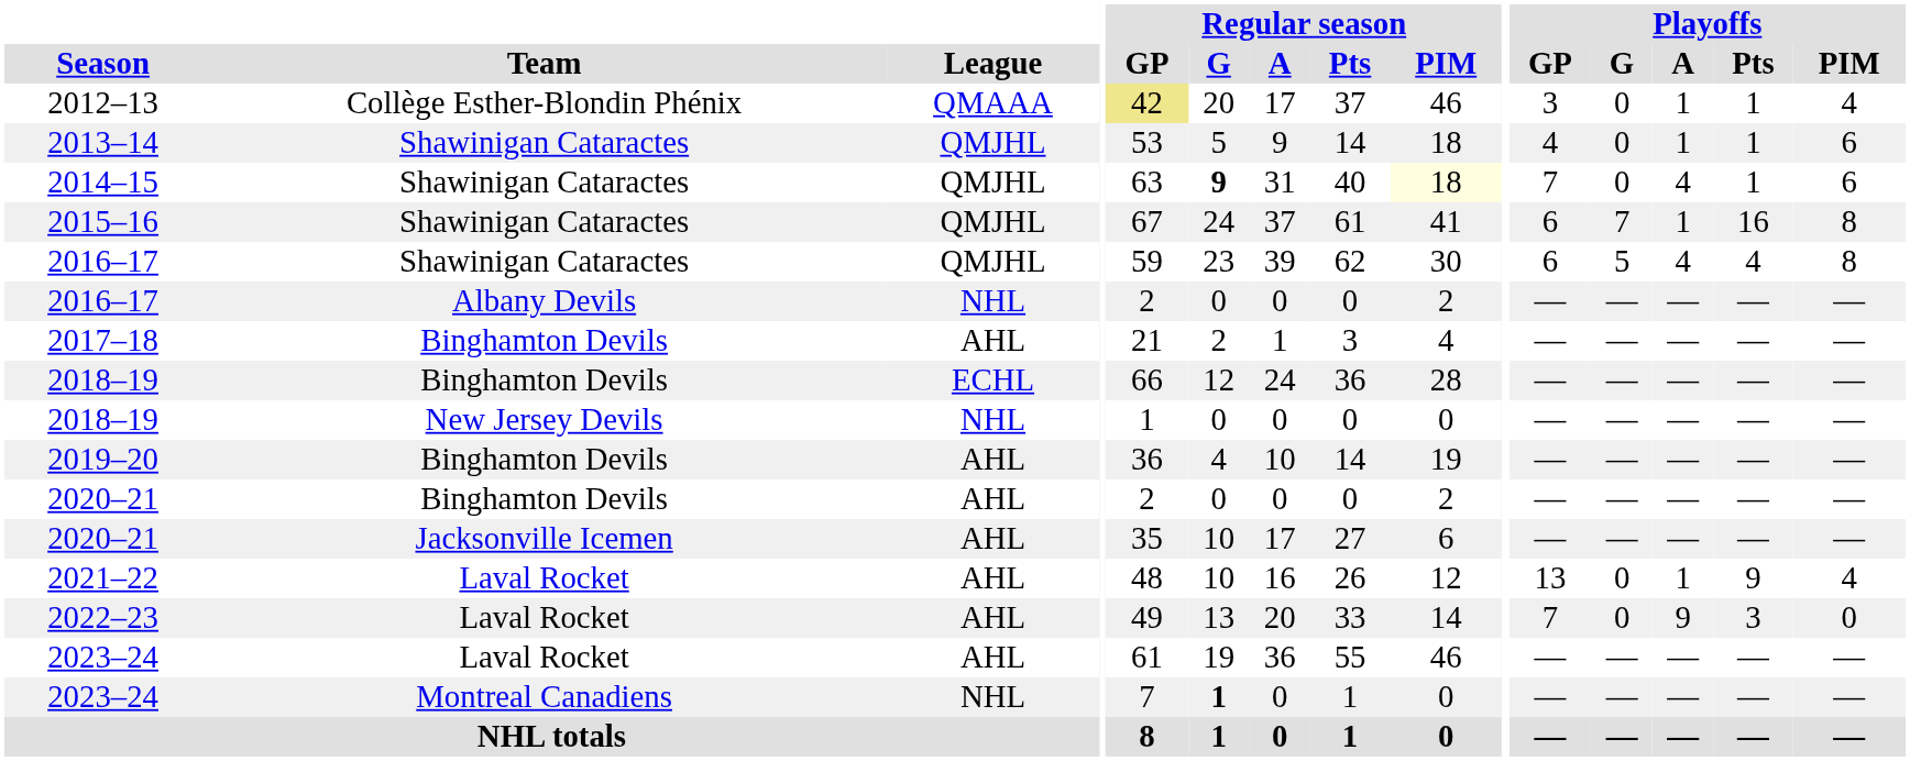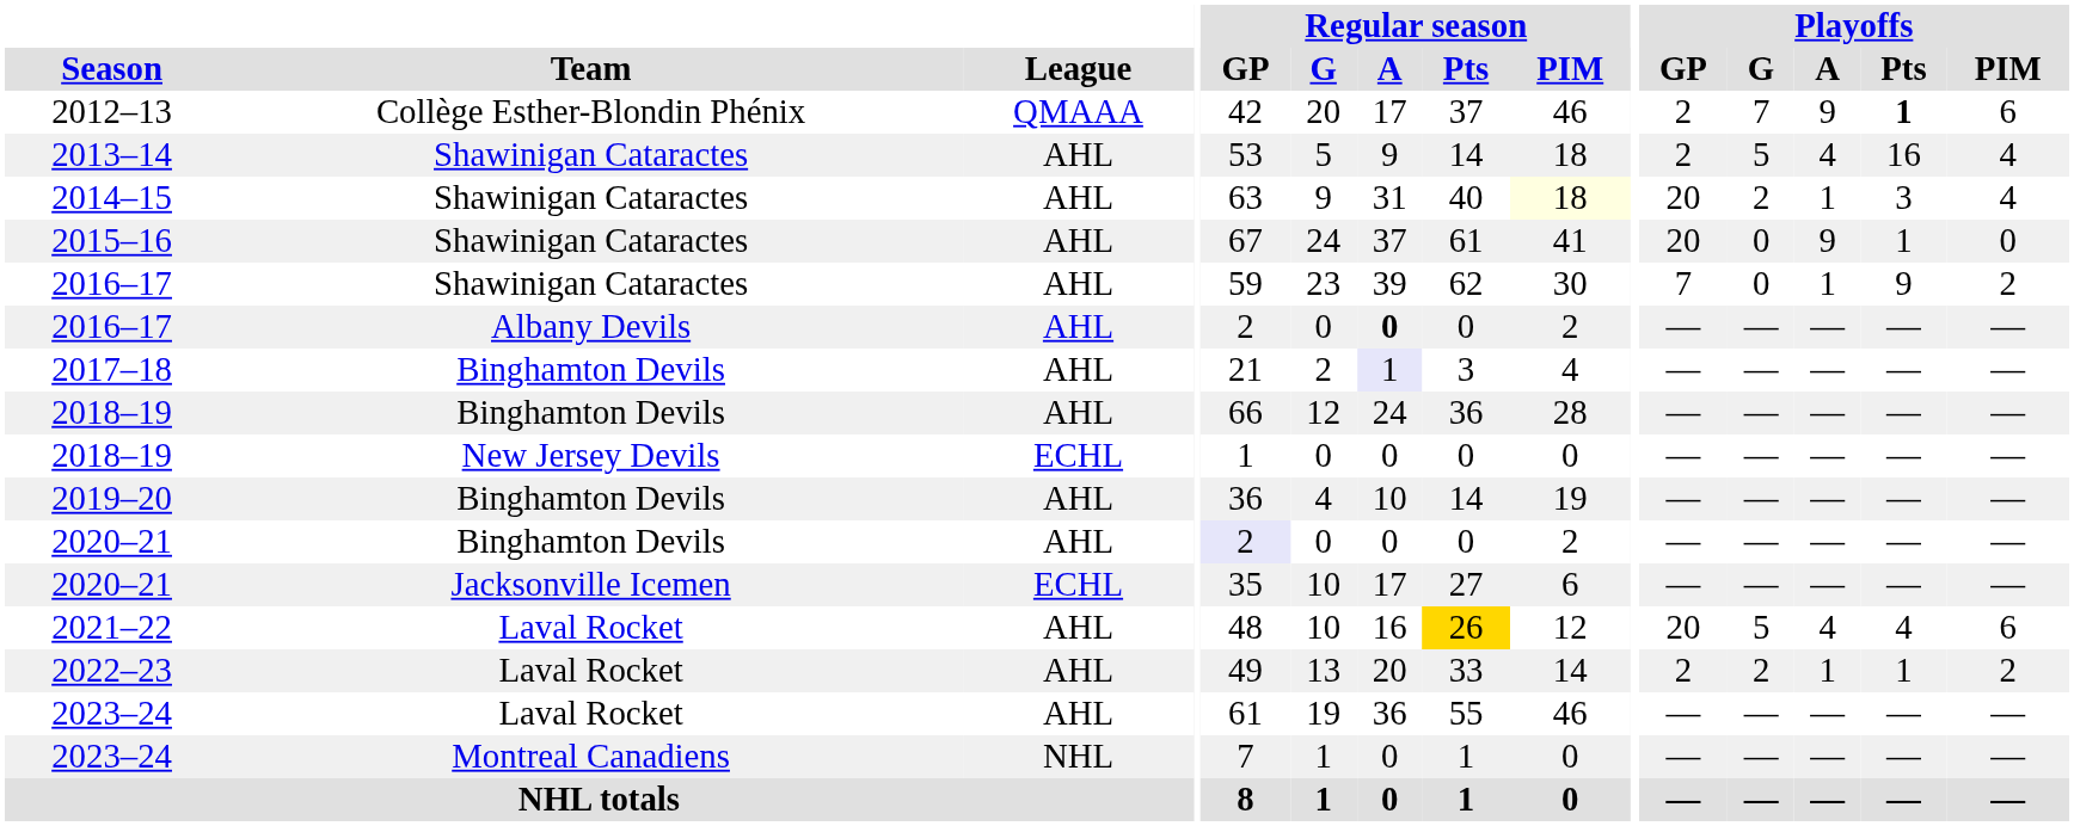 <table border="0" cellpadding="1" cellspacing="0" style="text-align:center; width:60em">
 <tr bgcolor="#e0e0e0">
 <th colspan="3" bgcolor="#ffffff"></th>
 <th rowspan="99" bgcolor="#ffffff"></th>
 <th colspan="5"><a href='#'>Regular season</a></th>
 <th rowspan="99" bgcolor="#ffffff"></th>
 <th colspan="5"><a href='#'>Playoffs</a></th>
 </tr>
 <tr bgcolor="#e0e0e0">
 <th><a href='#'>Season</a></th>
 <th>Team</th>
 <th>League</th>
 <th>GP</th>
 <th><a href='#'>G</a></th>
 <th><a href='#'>A</a></th>
 <th><a href='#'>Pts</a></th>
 <th><a href='#'>PIM</a></th>
 <th>GP</th>
 <th>G</th>
 <th>A</th>
 <th>Pts</th>
 <th>PIM</th>
 </tr>
 <tr>
 <td>2012–13</td>
 <td>Collège Esther-Blondin Phénix</td>
 <td><a href='#'>QMAAA</a></td>
-<td style="background: khaki;">42</td>
+<td>42</td>
 <td>20</td>
 <td>17</td>
 <td>37</td>
 <td>46</td>
-<td>3</td>
-<td>0</td>
-<td>1</td>
-<td>1</td>
-<td>4</td>
+<td>2</td>
+<td>7</td>
+<td>9</td>
+<td><strong>1</strong></td>
+<td>6</td>
 </tr>
 <tr bgcolor="#f0f0f0">
 <td><a href='#'>2013–14</a></td>
 <td><a href='#'>Shawinigan Cataractes</a></td>
-<td><a href='#'>QMJHL</a></td>
+<td>AHL</td>
 <td>53</td>
 <td>5</td>
 <td>9</td>
 <td>14</td>
 <td>18</td>
+<td>2</td>
+<td>5</td>
 <td>4</td>
-<td>0</td>
-<td>1</td>
-<td>1</td>
-<td>6</td>
+<td>16</td>
+<td>4</td>
 </tr>
 <tr>
 <td><a href='#'>2014–15</a></td>
 <td>Shawinigan Cataractes</td>
-<td>QMJHL</td>
+<td>AHL</td>
 <td>63</td>
-<td><strong>9</strong></td>
+<td>9</td>
 <td>31</td>
 <td>40</td>
 <td style="background: lightyellow;">18</td>
-<td>7</td>
-<td>0</td>
+<td>20</td>
+<td>2</td>
+<td>1</td>
+<td>3</td>
 <td>4</td>
-<td>1</td>
-<td>6</td>
 </tr>
 <tr bgcolor="#f0f0f0">
 <td><a href='#'>2015–16</a></td>
 <td>Shawinigan Cataractes</td>
-<td>QMJHL</td>
+<td>AHL</td>
 <td>67</td>
 <td>24</td>
 <td>37</td>
 <td>61</td>
 <td>41</td>
-<td>6</td>
-<td>7</td>
+<td>20</td>
+<td>0</td>
+<td>9</td>
 <td>1</td>
-<td>16</td>
-<td>8</td>
+<td>0</td>
 </tr>
 <tr>
 <td><a href='#'>2016–17</a></td>
 <td>Shawinigan Cataractes</td>
-<td>QMJHL</td>
+<td>AHL</td>
 <td>59</td>
 <td>23</td>
 <td>39</td>
 <td>62</td>
 <td>30</td>
-<td>6</td>
-<td>5</td>
-<td>4</td>
-<td>4</td>
-<td>8</td>
+<td>7</td>
+<td>0</td>
+<td>1</td>
+<td>9</td>
+<td>2</td>
 </tr>
 <tr bgcolor="#f0f0f0">
 <td><a href='#'>2016–17</a></td>
 <td><a href='#'>Albany Devils</a></td>
-<td><a href='#'>NHL</a></td>
+<td><a href='#'>AHL</a></td>
 <td>2</td>
 <td>0</td>
-<td>0</td>
+<td><strong>0</strong></td>
 <td>0</td>
 <td>2</td>
 <td>—</td>
 <td>—</td>
 <td>—</td>
 <td>—</td>
 <td>—</td>
 </tr>
 <tr>
 <td><a href='#'>2017–18</a></td>
 <td><a href='#'>Binghamton Devils</a></td>
 <td>AHL</td>
 <td>21</td>
 <td>2</td>
-<td>1</td>
+<td style="background: lavender;">1</td>
 <td>3</td>
 <td>4</td>
 <td>—</td>
 <td>—</td>
 <td>—</td>
 <td>—</td>
 <td>—</td>
 </tr>
 <tr bgcolor="#f0f0f0">
 <td><a href='#'>2018–19</a></td>
 <td>Binghamton Devils</td>
-<td><a href='#'>ECHL</a></td>
+<td>AHL</td>
 <td>66</td>
 <td>12</td>
 <td>24</td>
 <td>36</td>
 <td>28</td>
 <td>—</td>
 <td>—</td>
 <td>—</td>
 <td>—</td>
 <td>—</td>
 </tr>
 <tr>
 <td><a href='#'>2018–19</a></td>
 <td><a href='#'>New Jersey Devils</a></td>
-<td><a href='#'>NHL</a></td>
+<td><a href='#'>ECHL</a></td>
 <td>1</td>
 <td>0</td>
 <td>0</td>
 <td>0</td>
 <td>0</td>
 <td>—</td>
 <td>—</td>
 <td>—</td>
 <td>—</td>
 <td>—</td>
 </tr>
 <tr bgcolor="#f0f0f0">
 <td><a href='#'>2019–20</a></td>
 <td>Binghamton Devils</td>
 <td>AHL</td>
 <td>36</td>
 <td>4</td>
 <td>10</td>
 <td>14</td>
 <td>19</td>
 <td>—</td>
 <td>—</td>
 <td>—</td>
 <td>—</td>
 <td>—</td>
 </tr>
 <tr>
 <td><a href='#'>2020–21</a></td>
 <td>Binghamton Devils</td>
 <td>AHL</td>
-<td>2</td>
+<td style="background: lavender;">2</td>
 <td>0</td>
 <td>0</td>
 <td>0</td>
 <td>2</td>
 <td>—</td>
 <td>—</td>
 <td>—</td>
 <td>—</td>
 <td>—</td>
 </tr>
 <tr bgcolor="#f0f0f0">
 <td><a href='#'>2020–21</a></td>
 <td><a href='#'>Jacksonville Icemen</a></td>
-<td>AHL</td>
+<td><a href='#'>ECHL</a></td>
 <td>35</td>
 <td>10</td>
 <td>17</td>
 <td>27</td>
 <td>6</td>
 <td>—</td>
 <td>—</td>
 <td>—</td>
 <td>—</td>
 <td>—</td>
 </tr>
 <tr>
 <td><a href='#'>2021–22</a></td>
 <td><a href='#'>Laval Rocket</a></td>
 <td>AHL</td>
 <td>48</td>
 <td>10</td>
 <td>16</td>
-<td>26</td>
+<td style="background: gold;">26</td>
 <td>12</td>
-<td>13</td>
-<td>0</td>
-<td>1</td>
-<td>9</td>
+<td>20</td>
+<td>5</td>
 <td>4</td>
+<td>4</td>
+<td>6</td>
 </tr>
 <tr bgcolor="#f0f0f0">
 <td><a href='#'>2022–23</a></td>
 <td>Laval Rocket</td>
 <td>AHL</td>
 <td>49</td>
 <td>13</td>
 <td>20</td>
 <td>33</td>
 <td>14</td>
-<td>7</td>
-<td>0</td>
-<td>9</td>
-<td>3</td>
-<td>0</td>
+<td>2</td>
+<td>2</td>
+<td>1</td>
+<td>1</td>
+<td>2</td>
 </tr>
 <tr>
 <td><a href='#'>2023–24</a></td>
 <td>Laval Rocket</td>
 <td>AHL</td>
 <td>61</td>
 <td>19</td>
 <td>36</td>
 <td>55</td>
 <td>46</td>
 <td>—</td>
 <td>—</td>
 <td>—</td>
 <td>—</td>
 <td>—</td>
 </tr>
 <tr bgcolor="#f0f0f0">
 <td><a href='#'>2023–24</a></td>
 <td><a href='#'>Montreal Canadiens</a></td>
 <td>NHL</td>
 <td>7</td>
-<td><strong>1</strong></td>
+<td>1</td>
 <td>0</td>
 <td>1</td>
 <td>0</td>
 <td>—</td>
 <td>—</td>
 <td>—</td>
 <td>—</td>
 <td>—</td>
 </tr>
 <tr bgcolor="#e0e0e0">
 <th colspan="3">NHL totals</th>
 <th>8</th>
 <th>1</th>
 <th>0</th>
 <th>1</th>
 <th>0</th>
 <th>—</th>
 <th>—</th>
 <th>—</th>
 <th>—</th>
 <th>—</th>
 </tr>
 </table>
